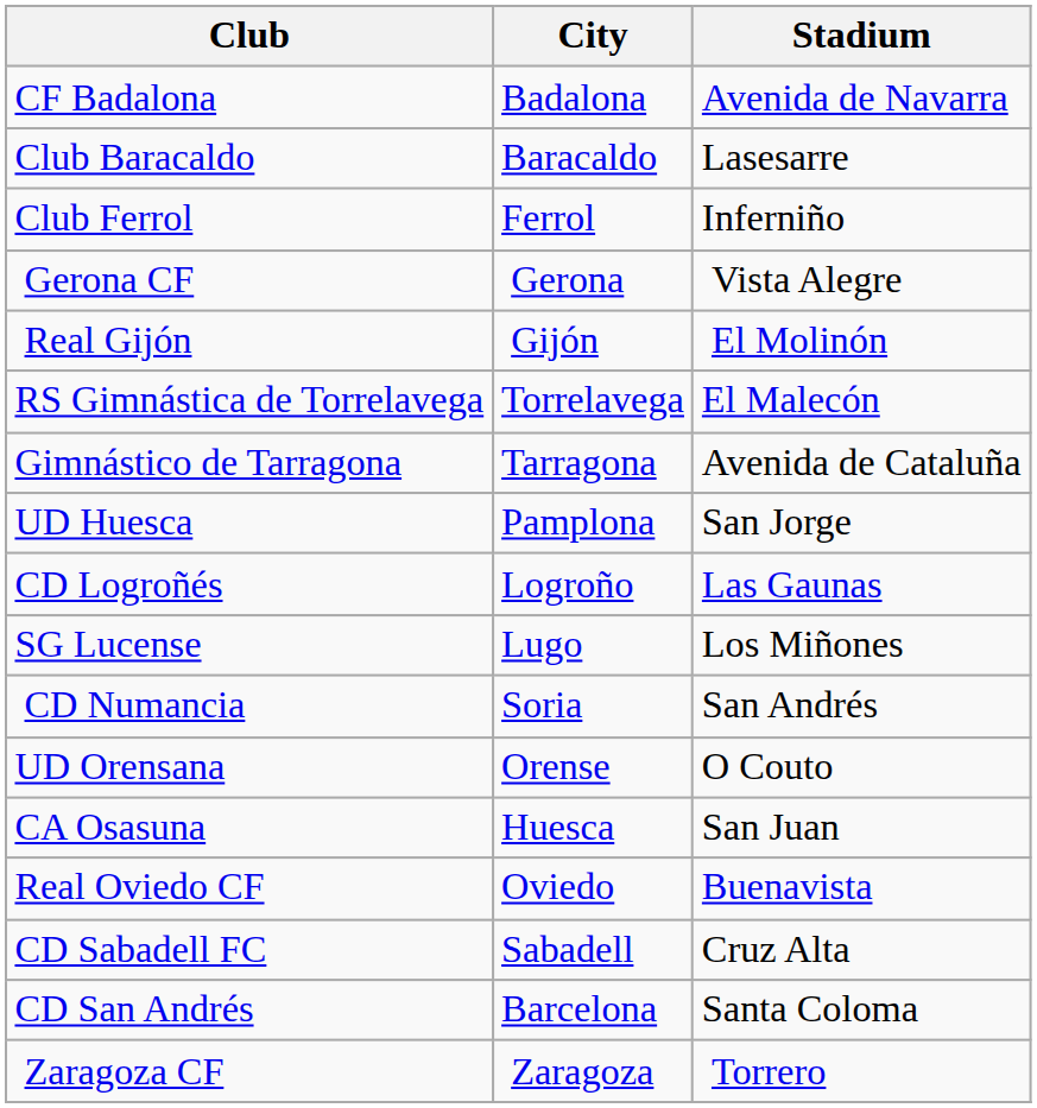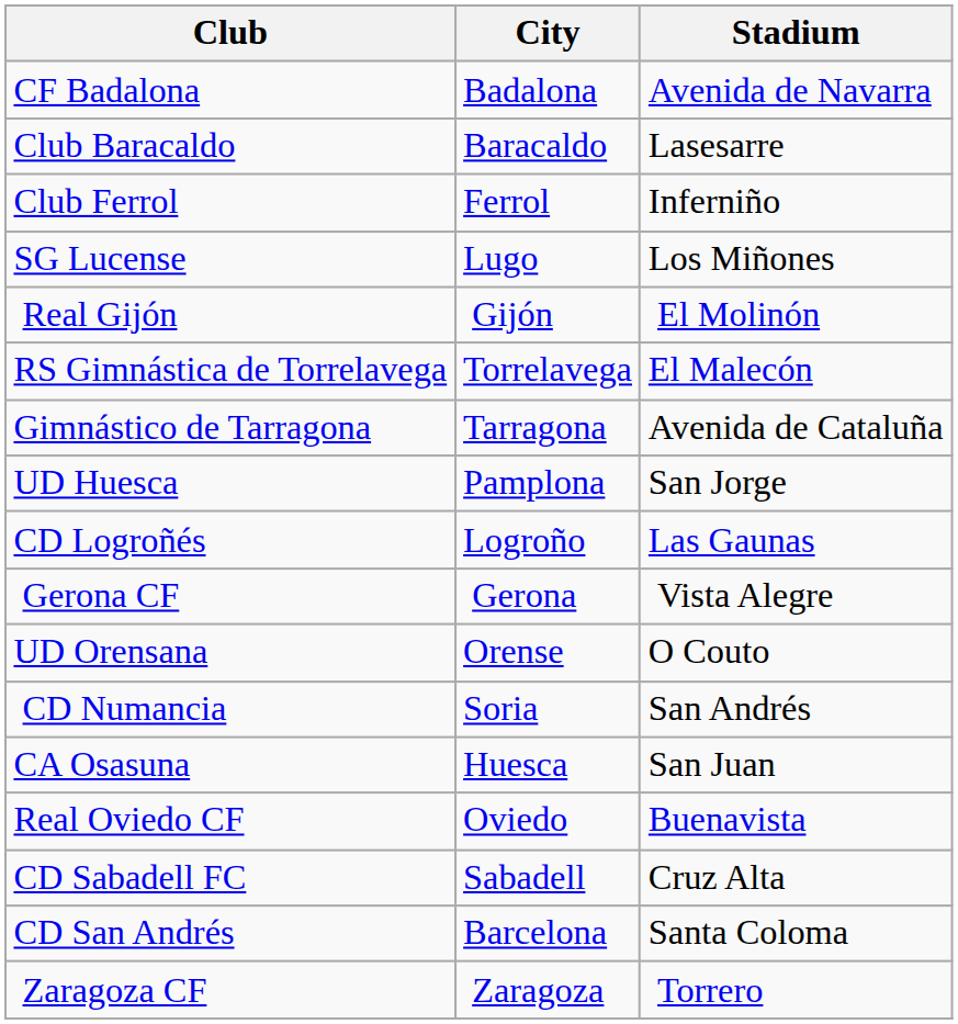 <table class="wikitable sortable" style="text-align: left;">
 <tr>
 <th>Club</th>
 <th>City</th>
 <th>Stadium</th>
 </tr>
 <tr>
 <td><a href='#'>CF Badalona</a></td>
 <td><a href='#'>Badalona</a></td>
 <td><a href='#'>Avenida de Navarra</a></td>
 </tr>
 <tr>
 <td><a href='#'>Club Baracaldo</a></td>
 <td><a href='#'>Baracaldo</a></td>
 <td>Lasesarre</td>
 </tr>
 <tr>
 <td><a href='#'>Club Ferrol</a></td>
 <td><a href='#'>Ferrol</a></td>
 <td>Inferniño</td>
 </tr>
 <tr>
-<td> <a href='#'>Gerona CF</a></td>
-<td> <a href='#'>Gerona</a></td>
-<td> Vista Alegre</td>
+<td><a href='#'>SG Lucense</a></td>
+<td><a href='#'>Lugo</a></td>
+<td>Los Miñones</td>
 </tr>
 <tr>
 <td> <a href='#'>Real Gijón</a></td>
 <td> <a href='#'>Gijón</a></td>
 <td> <a href='#'>El Molinón</a></td>
 </tr>
 <tr>
 <td><a href='#'>RS Gimnástica de Torrelavega</a></td>
 <td><a href='#'>Torrelavega</a></td>
 <td><a href='#'>El Malecón</a></td>
 </tr>
 <tr>
 <td><a href='#'>Gimnástico de Tarragona</a></td>
 <td><a href='#'>Tarragona</a></td>
 <td>Avenida de Cataluña</td>
 </tr>
 <tr>
 <td><a href='#'>UD Huesca</a></td>
 <td><a href='#'>Pamplona</a></td>
 <td>San Jorge</td>
 </tr>
 <tr>
 <td><a href='#'>CD Logroñés</a></td>
 <td><a href='#'>Logroño</a></td>
 <td><a href='#'>Las Gaunas</a></td>
 </tr>
 <tr>
-<td><a href='#'>SG Lucense</a></td>
-<td><a href='#'>Lugo</a></td>
-<td>Los Miñones</td>
+<td> <a href='#'>Gerona CF</a></td>
+<td> <a href='#'>Gerona</a></td>
+<td> Vista Alegre</td>
+</tr>
+<tr>
+<td><a href='#'>UD Orensana</a></td>
+<td><a href='#'>Orense</a></td>
+<td>O Couto</td>
 </tr>
 <tr>
 <td> <a href='#'>CD Numancia</a></td>
 <td><a href='#'>Soria</a></td>
 <td>San Andrés</td>
-</tr>
-<tr>
-<td><a href='#'>UD Orensana</a></td>
-<td><a href='#'>Orense</a></td>
-<td>O Couto</td>
 </tr>
 <tr>
 <td><a href='#'>CA Osasuna</a></td>
 <td><a href='#'>Huesca</a></td>
 <td>San Juan</td>
 </tr>
 <tr>
 <td><a href='#'>Real Oviedo CF</a></td>
 <td><a href='#'>Oviedo</a></td>
 <td><a href='#'>Buenavista</a></td>
 </tr>
 <tr>
 <td><a href='#'>CD Sabadell FC</a></td>
 <td><a href='#'>Sabadell</a></td>
 <td>Cruz Alta</td>
 </tr>
 <tr>
 <td><a href='#'>CD San Andrés</a></td>
 <td><a href='#'>Barcelona</a></td>
 <td>Santa Coloma</td>
 </tr>
 <tr>
 <td> <a href='#'>Zaragoza CF</a></td>
 <td> <a href='#'>Zaragoza</a></td>
 <td> <a href='#'>Torrero</a></td>
 </tr>
 <tr>
 </tr>
 </table>
